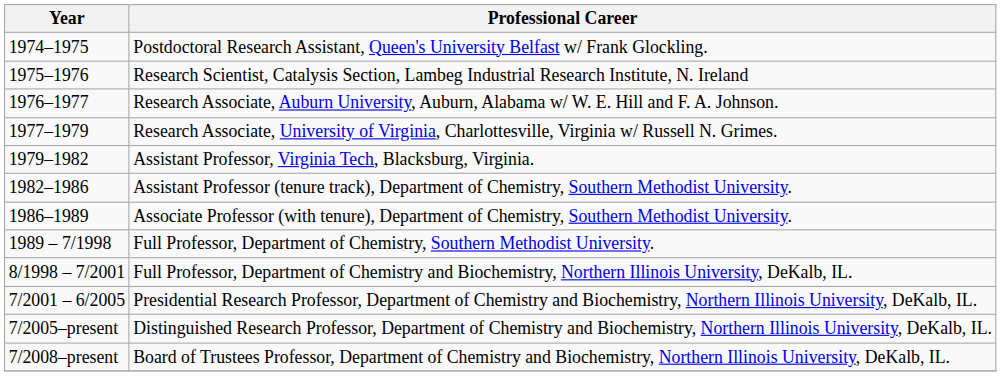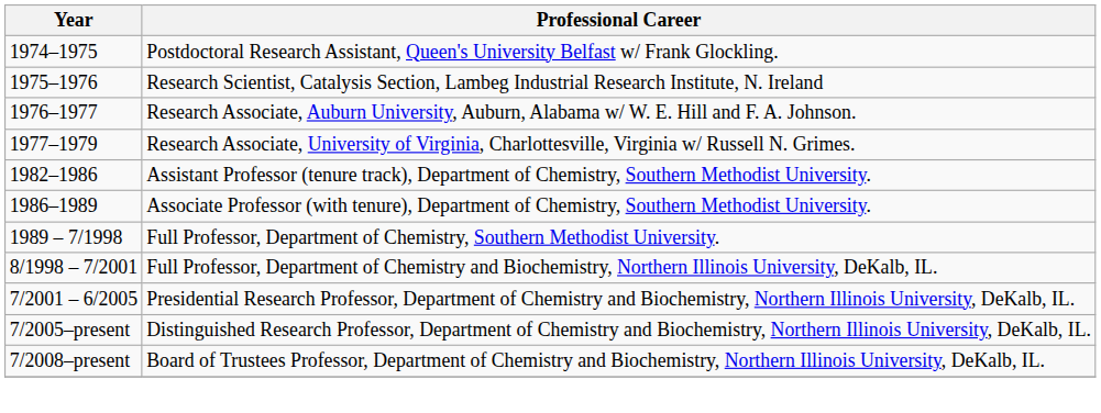 <table class="wikitable">
 <tr>
 <th>Year</th>
 <th>Professional Career</th>
 </tr>
 <tr>
 <td>1974–1975</td>
 <td>Postdoctoral Research Assistant, <a href='#'>Queen's University Belfast</a> w/ Frank Glockling.</td>
 </tr>
 <tr>
 <td>1975–1976</td>
 <td>Research Scientist, Catalysis Section, Lambeg Industrial Research Institute, N. Ireland</td>
 </tr>
 <tr>
 <td>1976–1977</td>
 <td>Research Associate, <a href='#'>Auburn University</a>, Auburn, Alabama w/ W. E. Hill and F. A. Johnson.</td>
 </tr>
 <tr>
 <td>1977–1979</td>
 <td>Research Associate, <a href='#'>University of Virginia</a>, Charlottesville, Virginia w/ Russell N. Grimes.</td>
-</tr>
-<tr>
-<td>1979–1982</td>
-<td>Assistant Professor, <a href='#'>Virginia Tech</a>, Blacksburg, Virginia.</td>
 </tr>
 <tr>
 <td>1982–1986</td>
 <td>Assistant Professor (tenure track), Department of Chemistry, <a href='#'>Southern Methodist University</a>.</td>
 </tr>
 <tr>
 <td>1986–1989</td>
 <td>Associate Professor (with tenure), Department of Chemistry, <a href='#'>Southern Methodist University</a>.</td>
 </tr>
 <tr>
 <td>1989 – 7/1998</td>
 <td>Full Professor, Department of Chemistry, <a href='#'>Southern Methodist University</a>.</td>
 </tr>
 <tr>
 <td>8/1998 – 7/2001</td>
 <td>Full Professor, Department of Chemistry and Biochemistry, <a href='#'>Northern Illinois University</a>, DeKalb, IL.</td>
 </tr>
 <tr>
 <td>7/2001 – 6/2005</td>
 <td>Presidential Research Professor, Department of Chemistry and Biochemistry, <a href='#'>Northern Illinois University</a>, DeKalb, IL.</td>
 </tr>
 <tr>
 <td>7/2005–present</td>
 <td>Distinguished Research Professor, Department of Chemistry and Biochemistry, <a href='#'>Northern Illinois University</a>, DeKalb, IL.</td>
 </tr>
 <tr>
 <td>7/2008–present</td>
 <td>Board of Trustees Professor, Department of Chemistry and Biochemistry, <a href='#'>Northern Illinois University</a>, DeKalb, IL.</td>
 </tr>
 <tr>
 </tr>
 </table>
